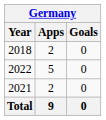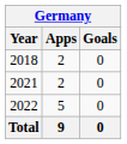 <table class="wikitable" style="text-align:center">
 <tr>
 <th colspan=3><a href='#'>Germany</a></th>
 </tr>
 <tr>
 <th>Year</th>
 <th>Apps</th>
 <th>Goals</th>
 </tr>
 <tr>
 <td>2018</td>
 <td>2</td>
 <td>0</td>
 </tr>
 <tr>
-<td>2022</td>
-<td>5</td>
+<td>2021</td>
+<td>2</td>
 <td>0</td>
 </tr>
 <tr>
-<td>2021</td>
-<td>2</td>
+<td>2022</td>
+<td>5</td>
 <td>0</td>
 </tr>
 <tr>
 <th>Total</th>
 <th>9</th>
 <th>0</th>
 </tr>
 </table>
